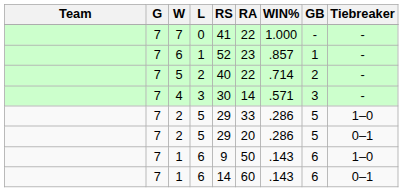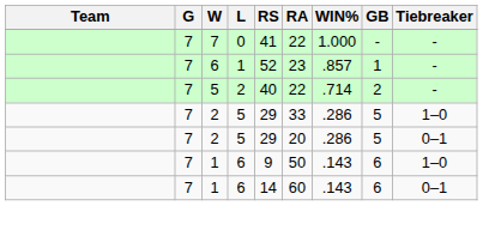 <table class=wikitable style=text-align:center>
 <tr>
 <th width=170>Team</th>
 <th width=20>G</th>
 <th width=20>W</th>
 <th width=20>L</th>
 <th width=20>RS</th>
 <th width=20>RA</th>
 <th width=20>WIN%</th>
 <th width=20>GB</th>
 <th width=40>Tiebreaker</th>
 </tr>
 <tr>
 </tr>
 <tr bgcolor="#ccffcc">
 <td align=left></td>
 <td>7</td>
 <td>7</td>
 <td>0</td>
 <td>41</td>
 <td>22</td>
 <td>1.000</td>
 <td>-</td>
 <td>-</td>
 </tr>
 <tr bgcolor="#ccffcc">
 <td align=left></td>
 <td>7</td>
 <td>6</td>
 <td>1</td>
 <td>52</td>
 <td>23</td>
 <td>.857</td>
 <td>1</td>
 <td>-</td>
 </tr>
 <tr bgcolor="#ccffcc">
 <td align=left></td>
 <td>7</td>
 <td>5</td>
 <td>2</td>
 <td>40</td>
 <td>22</td>
 <td>.714</td>
 <td>2</td>
 <td>-</td>
 </tr>
-<tr bgcolor="#ccffcc">
-<td align=left></td>
-<td>7</td>
-<td>4</td>
-<td>3</td>
-<td>30</td>
-<td>14</td>
-<td>.571</td>
-<td>3</td>
-<td>-</td>
-</tr>
 <tr>
 <td align=left></td>
 <td>7</td>
 <td>2</td>
 <td>5</td>
 <td>29</td>
 <td>33</td>
 <td>.286</td>
 <td>5</td>
 <td>1–0</td>
 </tr>
 <tr>
 <td align=left></td>
 <td>7</td>
 <td>2</td>
 <td>5</td>
 <td>29</td>
 <td>20</td>
 <td>.286</td>
 <td>5</td>
 <td>0–1</td>
 </tr>
 <tr>
 <td align=left></td>
 <td>7</td>
 <td>1</td>
 <td>6</td>
 <td>9</td>
 <td>50</td>
 <td>.143</td>
 <td>6</td>
 <td>1–0</td>
 </tr>
 <tr>
 <td align=left></td>
 <td>7</td>
 <td>1</td>
 <td>6</td>
 <td>14</td>
 <td>60</td>
 <td>.143</td>
 <td>6</td>
 <td>0–1</td>
 </tr>
 </table>
